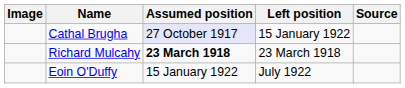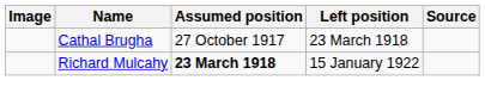 <table class="wikitable">
 <tr>
 <th>Image</th>
 <th>Name</th>
 <th>Assumed position</th>
 <th>Left position</th>
 <th>Source</th>
 </tr>
 <tr>
 <td></td>
 <td><a href='#'>Cathal Brugha</a></td>
-<td style="background: lavender;">27 October 1917</td>
-<td>15 January 1922</td>
+<td>27 October 1917</td>
+<td>23 March 1918</td>
 <td></td>
 </tr>
 <tr>
 <td></td>
 <td><a href='#'>Richard Mulcahy</a></td>
 <td><strong>23 March 1918</strong></td>
-<td>23 March 1918</td>
-<td></td>
-</tr>
-<tr>
-<td></td>
-<td><a href='#'>Eoin O'Duffy</a></td>
 <td>15 January 1922</td>
-<td>July 1922</td>
 <td></td>
 </tr>
 </table>
